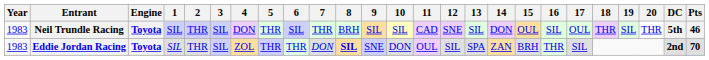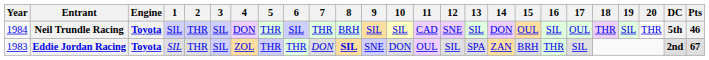 <table class="wikitable" style="text-align:center; font-size:85%">
 <tr>
 <th>Year</th>
 <th>Entrant</th>
 <th>Engine</th>
 <th>1</th>
 <th>2</th>
 <th>3</th>
 <th>4</th>
 <th>5</th>
 <th>6</th>
 <th>7</th>
 <th>8</th>
 <th>9</th>
 <th>10</th>
 <th>11</th>
 <th>12</th>
 <th>13</th>
 <th>14</th>
 <th>15</th>
 <th>16</th>
 <th>17</th>
 <th>18</th>
 <th>19</th>
 <th>20</th>
 <th>DC</th>
 <th>Pts</th>
 </tr>
 <tr>
-<td><a href='#'>1983</a></td>
+<td><a href='#'>1984</a></td>
 <th nowrap>Neil Trundle Racing</th>
 <th><a href='#'>Toyota</a></th>
 <td style="background:#CFCFFF;"><a href='#'>SIL</a><br></td>
 <td style="background:#CFCFFF;"><a href='#'>THR</a><br></td>
 <td style="background:#CFCFFF;"><a href='#'>SIL</a><br></td>
 <td style="background:#EFCFFF;"><a href='#'>DON</a><br></td>
 <td style="background:#DFFFDF;"><a href='#'>THR</a><br></td>
 <td style="background:#CFCFFF;"><a href='#'>SIL</a><br></td>
 <td style="background:#DFFFDF;"><a href='#'>THR</a><br></td>
 <td style="background:#DFFFDF;"><a href='#'>BRH</a><br></td>
 <td style="background:#FFDF9F;"><a href='#'>SIL</a><br></td>
 <td style="background:#FFFFBF;"><a href='#'>SIL</a><br></td>
 <td style="background:#EFCFFF;"><a href='#'>CAD</a><br></td>
 <td style="background:#EFCFFF;"><a href='#'>SNE</a><br></td>
 <td style="background:#DFFFDF;"><a href='#'>SIL</a><br></td>
 <td style="background:#EFCFFF;"><a href='#'>DON</a><br></td>
 <td style="background:#FFDF9F;"><a href='#'>OUL</a><br></td>
 <td style="background:#DFFFDF;"><a href='#'>SIL</a><br></td>
 <td style="background:#DFFFDF;"><a href='#'>OUL</a><br></td>
 <td style="background:#EFCFFF;"><a href='#'>THR</a><br></td>
 <td style="background:#DFFFDF;"><a href='#'>SIL</a><br></td>
 <td style="background:#FFFFFF;"><a href='#'>THR</a><br></td>
 <th>5th</th>
 <th>46</th>
 </tr>
 <tr>
 <td><a href='#'>1983</a></td>
 <th nowrap><a href='#'>Eddie Jordan Racing</a></th>
 <th><a href='#'>Toyota</a></th>
 <td style="background:#DFDFDF;"><em><a href='#'>SIL</a></em><br></td>
 <td style="background:#DFDFDF;"><a href='#'>THR</a><br></td>
 <td style="background:#CFCFFF;"><a href='#'>SIL</a><br></td>
 <td style="background:#FFDF9F;"><a href='#'>ZOL</a><br></td>
 <td style="background:#CFCFFF;"><a href='#'>THR</a><br></td>
 <td style="background:#DFFFDF;"><a href='#'>THR</a><br></td>
 <td style="background:#DFDFDF;"><em><a href='#'>DON</a></em><br></td>
 <td style="background:#FFDF9F;"><strong><a href='#'>SIL</a></strong><br></td>
 <td style="background:#CFCFFF;"><a href='#'>SNE</a><br></td>
 <td style="background:#DFDFDF;"><a href='#'>DON</a><br></td>
 <td style="background:#EFCFFF;"><a href='#'>OUL</a><br></td>
 <td style="background:#DFDFDF;"><a href='#'>SIL</a><br></td>
 <td style="background:#DFDFDF;"><a href='#'>SPA</a><br></td>
 <td style="background:#FFDF9F;"><a href='#'>ZAN</a><br></td>
 <td style="background:#DFDFDF;"><a href='#'>BRH</a><br></td>
 <td style="background:#DFFFDF;"><a href='#'>THR</a><br></td>
 <td style="background:#DFDFDF;"><a href='#'>SIL</a><br></td>
 <td colspan=3></td>
 <th style="background:#DFDFDF;">2nd</th>
-<th style="background:#DFDFDF;">70</th>
+<th style="background:#DFDFDF;">67</th>
 </tr>
 </table>
